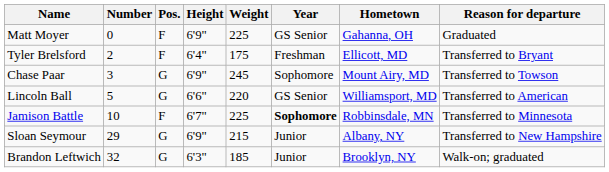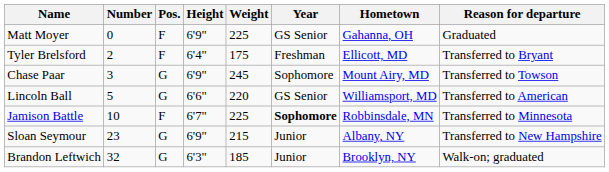 <table class="wikitable sortable" border="1">
 <tr>
 <th>Name</th>
 <th>Number</th>
 <th>Pos.</th>
 <th>Height</th>
 <th>Weight</th>
 <th>Year</th>
 <th>Hometown</th>
 <th class="unsortable">Reason for departure</th>
 </tr>
 <tr>
 <td>Matt Moyer</td>
 <td>0</td>
 <td>F</td>
 <td>6'9"</td>
 <td>225</td>
 <td>GS Senior</td>
 <td><a href='#'>Gahanna, OH</a></td>
 <td>Graduated</td>
 </tr>
 <tr>
 <td>Tyler Brelsford</td>
 <td>2</td>
 <td>F</td>
 <td>6'4"</td>
 <td>175</td>
 <td>Freshman</td>
 <td><a href='#'>Ellicott, MD</a></td>
 <td>Transferred to <a href='#'>Bryant</a></td>
 </tr>
 <tr>
 <td>Chase Paar</td>
 <td>3</td>
 <td>G</td>
 <td>6'9"</td>
 <td>245</td>
 <td>Sophomore</td>
 <td><a href='#'>Mount Airy, MD</a></td>
 <td>Transferred to <a href='#'>Towson</a></td>
 </tr>
 <tr>
 <td>Lincoln Ball</td>
 <td>5</td>
 <td>G</td>
 <td>6'6"</td>
 <td>220</td>
 <td>GS Senior</td>
 <td><a href='#'>Williamsport, MD</a></td>
 <td>Transferred to <a href='#'>American</a></td>
 </tr>
 <tr>
 <td><a href='#'>Jamison Battle</a></td>
 <td>10</td>
 <td>F</td>
 <td>6'7"</td>
 <td>225</td>
 <td><strong>Sophomore</strong></td>
 <td><a href='#'>Robbinsdale, MN</a></td>
 <td>Transferred to <a href='#'>Minnesota</a></td>
 </tr>
 <tr>
 <td>Sloan Seymour</td>
-<td>29</td>
+<td>23</td>
 <td>G</td>
 <td>6'9"</td>
 <td>215</td>
 <td>Junior</td>
 <td><a href='#'>Albany, NY</a></td>
 <td>Transferred to <a href='#'>New Hampshire</a></td>
 </tr>
 <tr>
 <td>Brandon Leftwich</td>
 <td>32</td>
 <td>G</td>
 <td>6'3"</td>
 <td>185</td>
 <td>Junior</td>
 <td><a href='#'>Brooklyn, NY</a></td>
 <td>Walk-on; graduated</td>
 </tr>
 </table>
